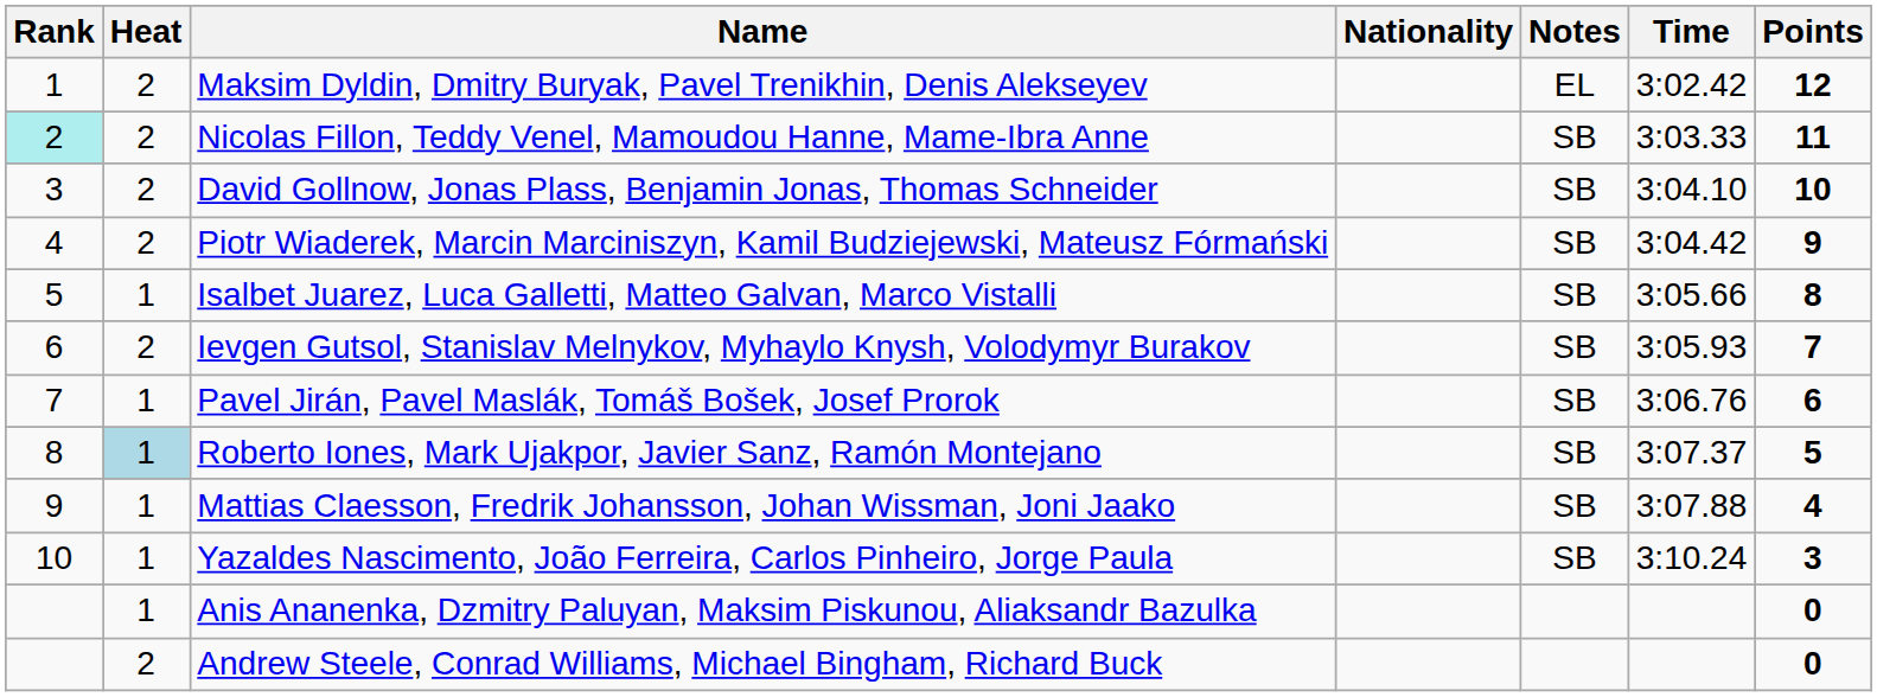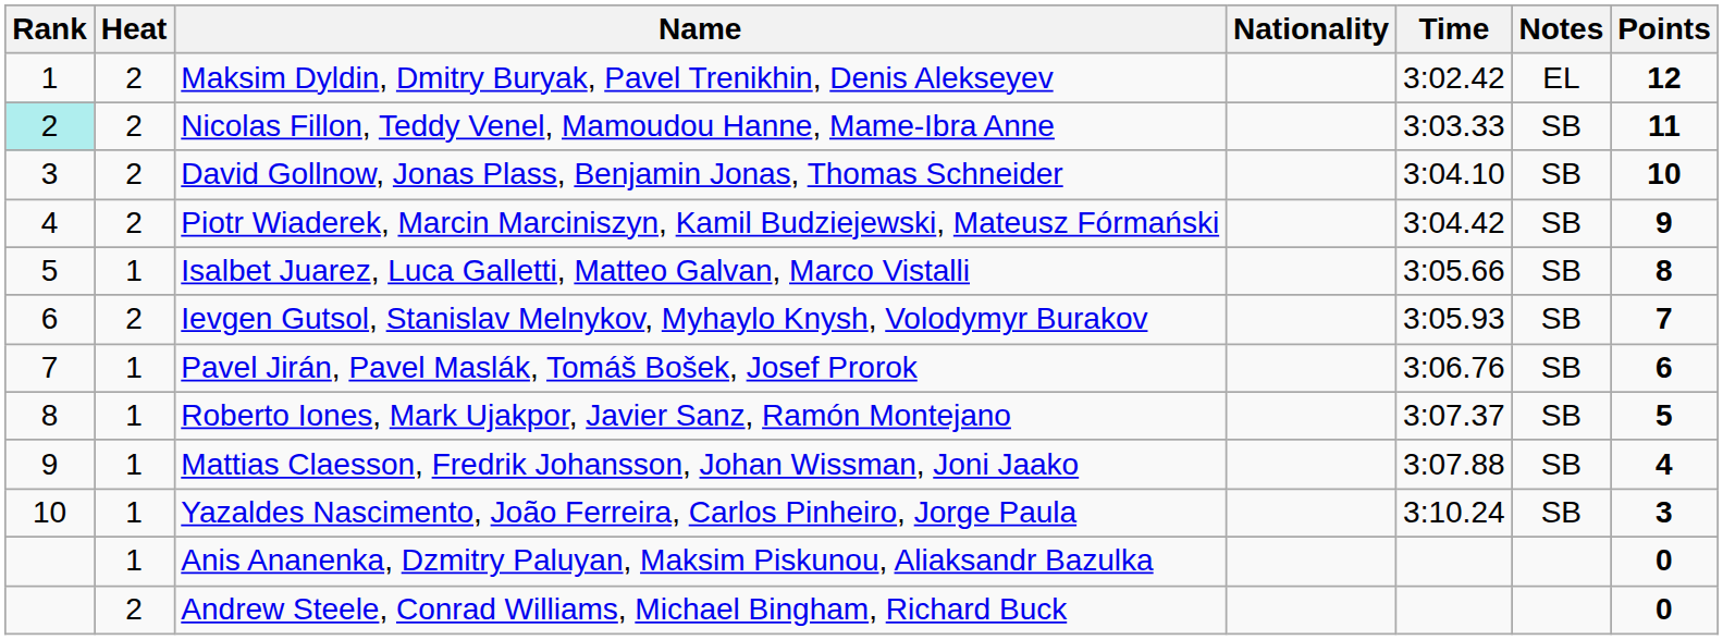 <table class="wikitable sortable" style="text-align:center">
 <tr>
 <th>Rank</th>
 <th>Heat</th>
 <th>Name</th>
 <th>Nationality</th>
+<th>Time</th>
 <th>Notes</th>
-<th>Time</th>
 <th>Points</th>
 </tr>
 <tr>
 <td>1</td>
 <td>2</td>
 <td align=left><a href='#'>Maksim Dyldin</a>, <a href='#'>Dmitry Buryak</a>, <a href='#'>Pavel Trenikhin</a>, <a href='#'>Denis Alekseyev</a></td>
 <td align=left></td>
+<td>3:02.42</td>
 <td>EL</td>
-<td>3:02.42</td>
 <td><strong>12</strong></td>
 </tr>
 <tr>
 <td style="background: paleturquoise;">2</td>
 <td>2</td>
 <td align=left><a href='#'>Nicolas Fillon</a>, <a href='#'>Teddy Venel</a>, <a href='#'>Mamoudou Hanne</a>, <a href='#'>Mame-Ibra Anne</a></td>
 <td align=left></td>
+<td>3:03.33</td>
 <td>SB</td>
-<td>3:03.33</td>
 <td><strong>11</strong></td>
 </tr>
 <tr>
 <td>3</td>
 <td>2</td>
 <td align=left><a href='#'>David Gollnow</a>, <a href='#'>Jonas Plass</a>, <a href='#'>Benjamin Jonas</a>, <a href='#'>Thomas Schneider</a></td>
 <td align=left></td>
+<td>3:04.10</td>
 <td>SB</td>
-<td>3:04.10</td>
 <td><strong>10</strong></td>
 </tr>
 <tr>
 <td>4</td>
 <td>2</td>
 <td align=left><a href='#'>Piotr Wiaderek</a>, <a href='#'>Marcin Marciniszyn</a>, <a href='#'>Kamil Budziejewski</a>, <a href='#'>Mateusz Fórmański</a></td>
 <td align=left></td>
+<td>3:04.42</td>
 <td>SB</td>
-<td>3:04.42</td>
 <td><strong>9</strong></td>
 </tr>
 <tr>
 <td>5</td>
 <td>1</td>
 <td align=left><a href='#'>Isalbet Juarez</a>, <a href='#'>Luca Galletti</a>, <a href='#'>Matteo Galvan</a>, <a href='#'>Marco Vistalli</a></td>
 <td align=left></td>
+<td>3:05.66</td>
 <td>SB</td>
-<td>3:05.66</td>
 <td><strong>8</strong></td>
 </tr>
 <tr>
 <td>6</td>
 <td>2</td>
 <td align=left><a href='#'>Ievgen Gutsol</a>, <a href='#'>Stanislav Melnykov</a>, <a href='#'>Myhaylo Knysh</a>, <a href='#'>Volodymyr Burakov</a></td>
 <td align=left></td>
+<td>3:05.93</td>
 <td>SB</td>
-<td>3:05.93</td>
 <td><strong>7</strong></td>
 </tr>
 <tr>
 <td>7</td>
 <td>1</td>
 <td align=left><a href='#'>Pavel Jirán</a>, <a href='#'>Pavel Maslák</a>, <a href='#'>Tomáš Bošek</a>, <a href='#'>Josef Prorok</a></td>
 <td align=left></td>
+<td>3:06.76</td>
 <td>SB</td>
-<td>3:06.76</td>
 <td><strong>6</strong></td>
 </tr>
 <tr>
 <td>8</td>
-<td style="background: lightblue;">1</td>
+<td>1</td>
 <td align=left><a href='#'>Roberto Iones</a>, <a href='#'>Mark Ujakpor</a>, <a href='#'>Javier Sanz</a>, <a href='#'>Ramón Montejano</a></td>
 <td align=left></td>
+<td>3:07.37</td>
 <td>SB</td>
-<td>3:07.37</td>
 <td><strong>5</strong></td>
 </tr>
 <tr>
 <td>9</td>
 <td>1</td>
 <td align=left><a href='#'>Mattias Claesson</a>, <a href='#'>Fredrik Johansson</a>, <a href='#'>Johan Wissman</a>, <a href='#'>Joni Jaako</a></td>
 <td align=left></td>
+<td>3:07.88</td>
 <td>SB</td>
-<td>3:07.88</td>
 <td><strong>4</strong></td>
 </tr>
 <tr>
 <td>10</td>
 <td>1</td>
 <td align=left><a href='#'>Yazaldes Nascimento</a>, <a href='#'>João Ferreira</a>, <a href='#'>Carlos Pinheiro</a>, <a href='#'>Jorge Paula</a></td>
 <td align=left></td>
+<td>3:10.24</td>
 <td>SB</td>
-<td>3:10.24</td>
 <td><strong>3</strong></td>
 </tr>
 <tr>
 <td></td>
 <td>1</td>
 <td align=left><a href='#'>Anis Ananenka</a>, <a href='#'>Dzmitry Paluyan</a>, <a href='#'>Maksim Piskunou</a>, <a href='#'>Aliaksandr Bazulka</a></td>
 <td align=left></td>
 <td></td>
 <td></td>
 <td><strong>0</strong></td>
 </tr>
 <tr>
 <td></td>
 <td>2</td>
 <td align=left><a href='#'>Andrew Steele</a>, <a href='#'>Conrad Williams</a>, <a href='#'>Michael Bingham</a>, <a href='#'>Richard Buck</a></td>
 <td align=left></td>
 <td></td>
 <td></td>
 <td><strong>0</strong></td>
 </tr>
 </table>
